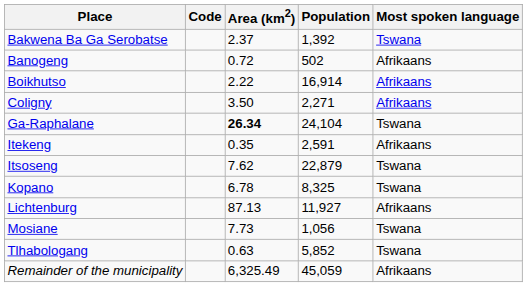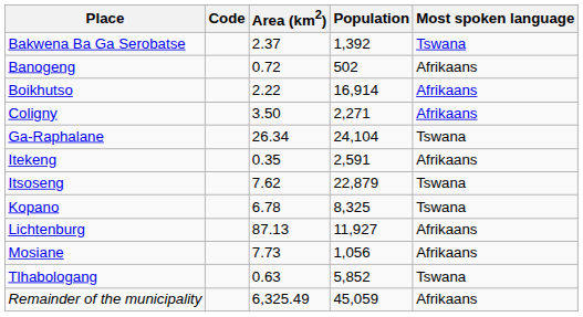 <table class="wikitable sortable">
 <tr>
 <th>Place</th>
 <th>Code</th>
 <th>Area (km<sup>2</sup>)</th>
 <th>Population</th>
 <th>Most spoken language</th>
 </tr>
 <tr>
 <td><a href='#'>Bakwena Ba Ga Serobatse</a></td>
 <td></td>
 <td>2.37</td>
 <td>1,392</td>
 <td><a href='#'>Tswana</a></td>
 </tr>
 <tr>
 <td><a href='#'>Banogeng</a></td>
 <td></td>
 <td>0.72</td>
 <td>502</td>
 <td>Afrikaans</td>
 </tr>
 <tr>
 <td><a href='#'>Boikhutso</a></td>
 <td></td>
 <td>2.22</td>
 <td>16,914</td>
 <td><a href='#'>Afrikaans</a></td>
 </tr>
 <tr>
 <td><a href='#'>Coligny</a></td>
 <td></td>
 <td>3.50</td>
 <td>2,271</td>
 <td><a href='#'>Afrikaans</a></td>
 </tr>
 <tr>
 <td><a href='#'>Ga-Raphalane</a></td>
 <td></td>
-<td><strong>26.34</strong></td>
+<td>26.34</td>
 <td>24,104</td>
 <td>Tswana</td>
 </tr>
 <tr>
 <td><a href='#'>Itekeng</a></td>
 <td></td>
 <td>0.35</td>
 <td>2,591</td>
 <td>Afrikaans</td>
 </tr>
 <tr>
 <td><a href='#'>Itsoseng</a></td>
 <td></td>
 <td>7.62</td>
 <td>22,879</td>
 <td>Tswana</td>
 </tr>
 <tr>
 <td><a href='#'>Kopano</a></td>
 <td></td>
 <td>6.78</td>
 <td>8,325</td>
 <td>Tswana</td>
 </tr>
 <tr>
 <td><a href='#'>Lichtenburg</a></td>
 <td></td>
 <td>87.13</td>
 <td>11,927</td>
 <td>Afrikaans</td>
 </tr>
 <tr>
 <td><a href='#'>Mosiane</a></td>
 <td></td>
 <td>7.73</td>
 <td>1,056</td>
-<td>Tswana</td>
+<td>Afrikaans</td>
 </tr>
 <tr>
 <td><a href='#'>Tlhabologang</a></td>
 <td></td>
 <td>0.63</td>
 <td>5,852</td>
 <td>Tswana</td>
 </tr>
 <tr>
 <td><em>Remainder of the municipality</em></td>
 <td></td>
 <td>6,325.49</td>
 <td>45,059</td>
 <td>Afrikaans</td>
 </tr>
 </table>
